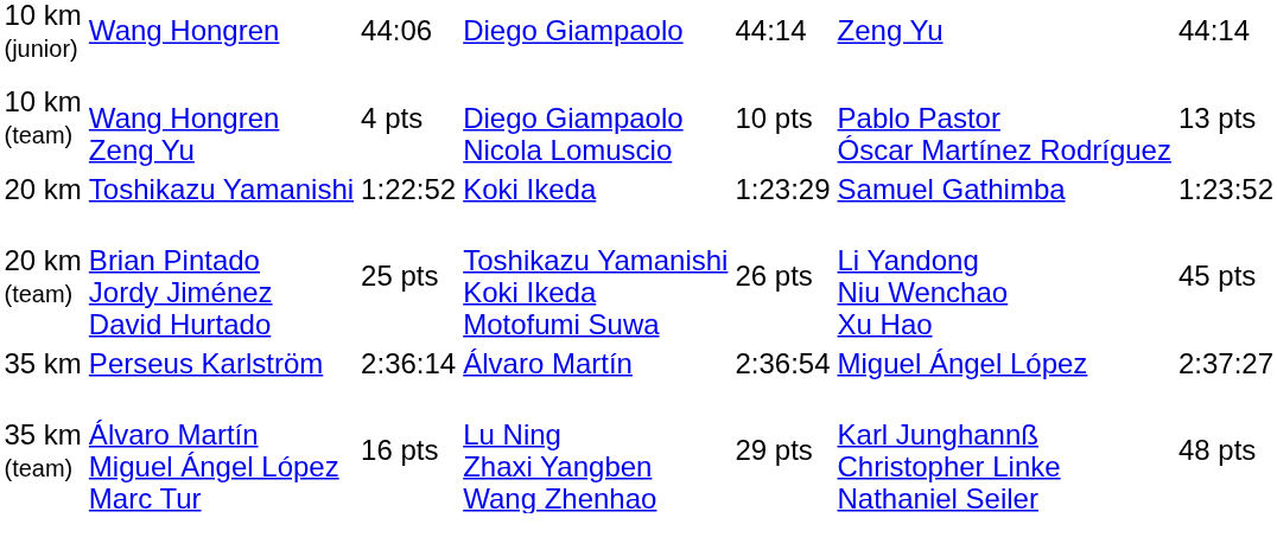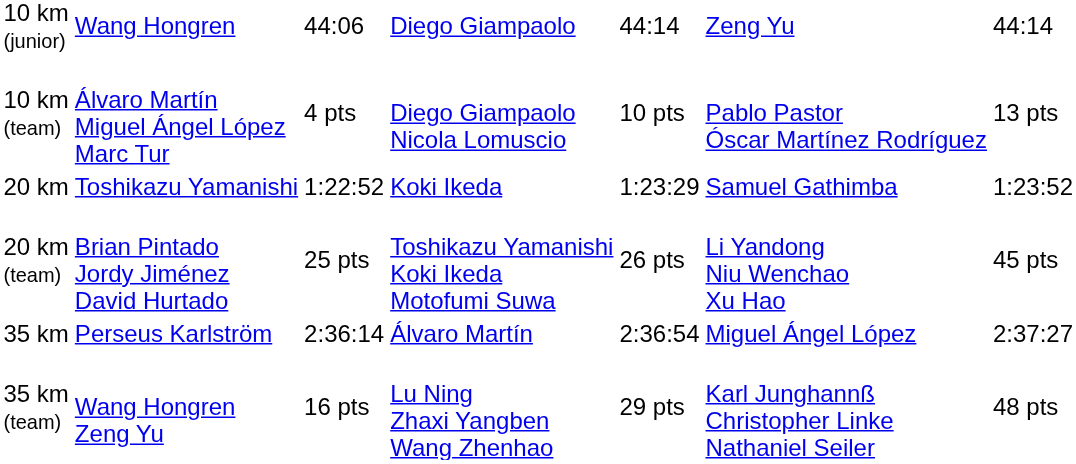 <table>
 <tr>
 <td>10 km<br><small>(junior)</small></td>
 <td> <a href='#'>Wang Hongren</a></td>
 <td>44:06 <strong></strong></td>
 <td> <a href='#'>Diego Giampaolo</a></td>
 <td>44:14</td>
 <td> <a href='#'>Zeng Yu</a></td>
 <td>44:14 <strong></strong></td>
 </tr>
 <tr>
 <td>10 km<br><small>(team)</small></td>
-<td><br><a href='#'>Wang Hongren</a><br><a href='#'>Zeng Yu</a></td>
+<td><br><a href='#'>Álvaro Martín</a><br><a href='#'>Miguel Ángel López</a><br><a href='#'>Marc Tur</a></td>
 <td>4 pts</td>
 <td><br><a href='#'>Diego Giampaolo</a><br><a href='#'>Nicola Lomuscio</a></td>
 <td>10 pts</td>
 <td><br><a href='#'>Pablo Pastor</a><br><a href='#'>Óscar Martínez Rodríguez</a></td>
 <td>13 pts</td>
 </tr>
 <tr>
 <td>20 km</td>
 <td> <a href='#'>Toshikazu Yamanishi</a></td>
 <td>1:22:52 <strong></strong></td>
 <td> <a href='#'>Koki Ikeda</a></td>
 <td>1:23:29 <strong></strong></td>
 <td> <a href='#'>Samuel Gathimba</a></td>
 <td>1:23:52 <strong></strong></td>
 </tr>
 <tr>
 <td>20 km<br><small>(team)</small></td>
 <td><br><a href='#'>Brian Pintado</a><br><a href='#'>Jordy Jiménez</a><br><a href='#'>David Hurtado</a></td>
 <td>25 pts</td>
 <td><br><a href='#'>Toshikazu Yamanishi</a><br><a href='#'>Koki Ikeda</a><br><a href='#'>Motofumi Suwa</a></td>
 <td>26 pts</td>
 <td><br><a href='#'>Li Yandong</a><br><a href='#'>Niu Wenchao</a><br><a href='#'>Xu Hao</a></td>
 <td>45 pts</td>
 </tr>
 <tr>
 <td>35 km</td>
 <td> <a href='#'>Perseus Karlström</a></td>
 <td>2:36:14 <strong></strong></td>
 <td> <a href='#'>Álvaro Martín</a></td>
 <td>2:36:54</td>
 <td> <a href='#'>Miguel Ángel López</a></td>
 <td>2:37:27</td>
 </tr>
 <tr>
 <td>35 km<br><small>(team)</small></td>
-<td><br><a href='#'>Álvaro Martín</a><br><a href='#'>Miguel Ángel López</a><br><a href='#'>Marc Tur</a></td>
+<td><br><a href='#'>Wang Hongren</a><br><a href='#'>Zeng Yu</a></td>
 <td>16 pts</td>
 <td><br><a href='#'>Lu Ning</a><br><a href='#'>Zhaxi Yangben</a><br><a href='#'>Wang Zhenhao</a></td>
 <td>29 pts</td>
 <td><br><a href='#'>Karl Junghannß</a><br><a href='#'>Christopher Linke</a><br><a href='#'>Nathaniel Seiler</a></td>
 <td>48 pts</td>
 </tr>
 </table>
